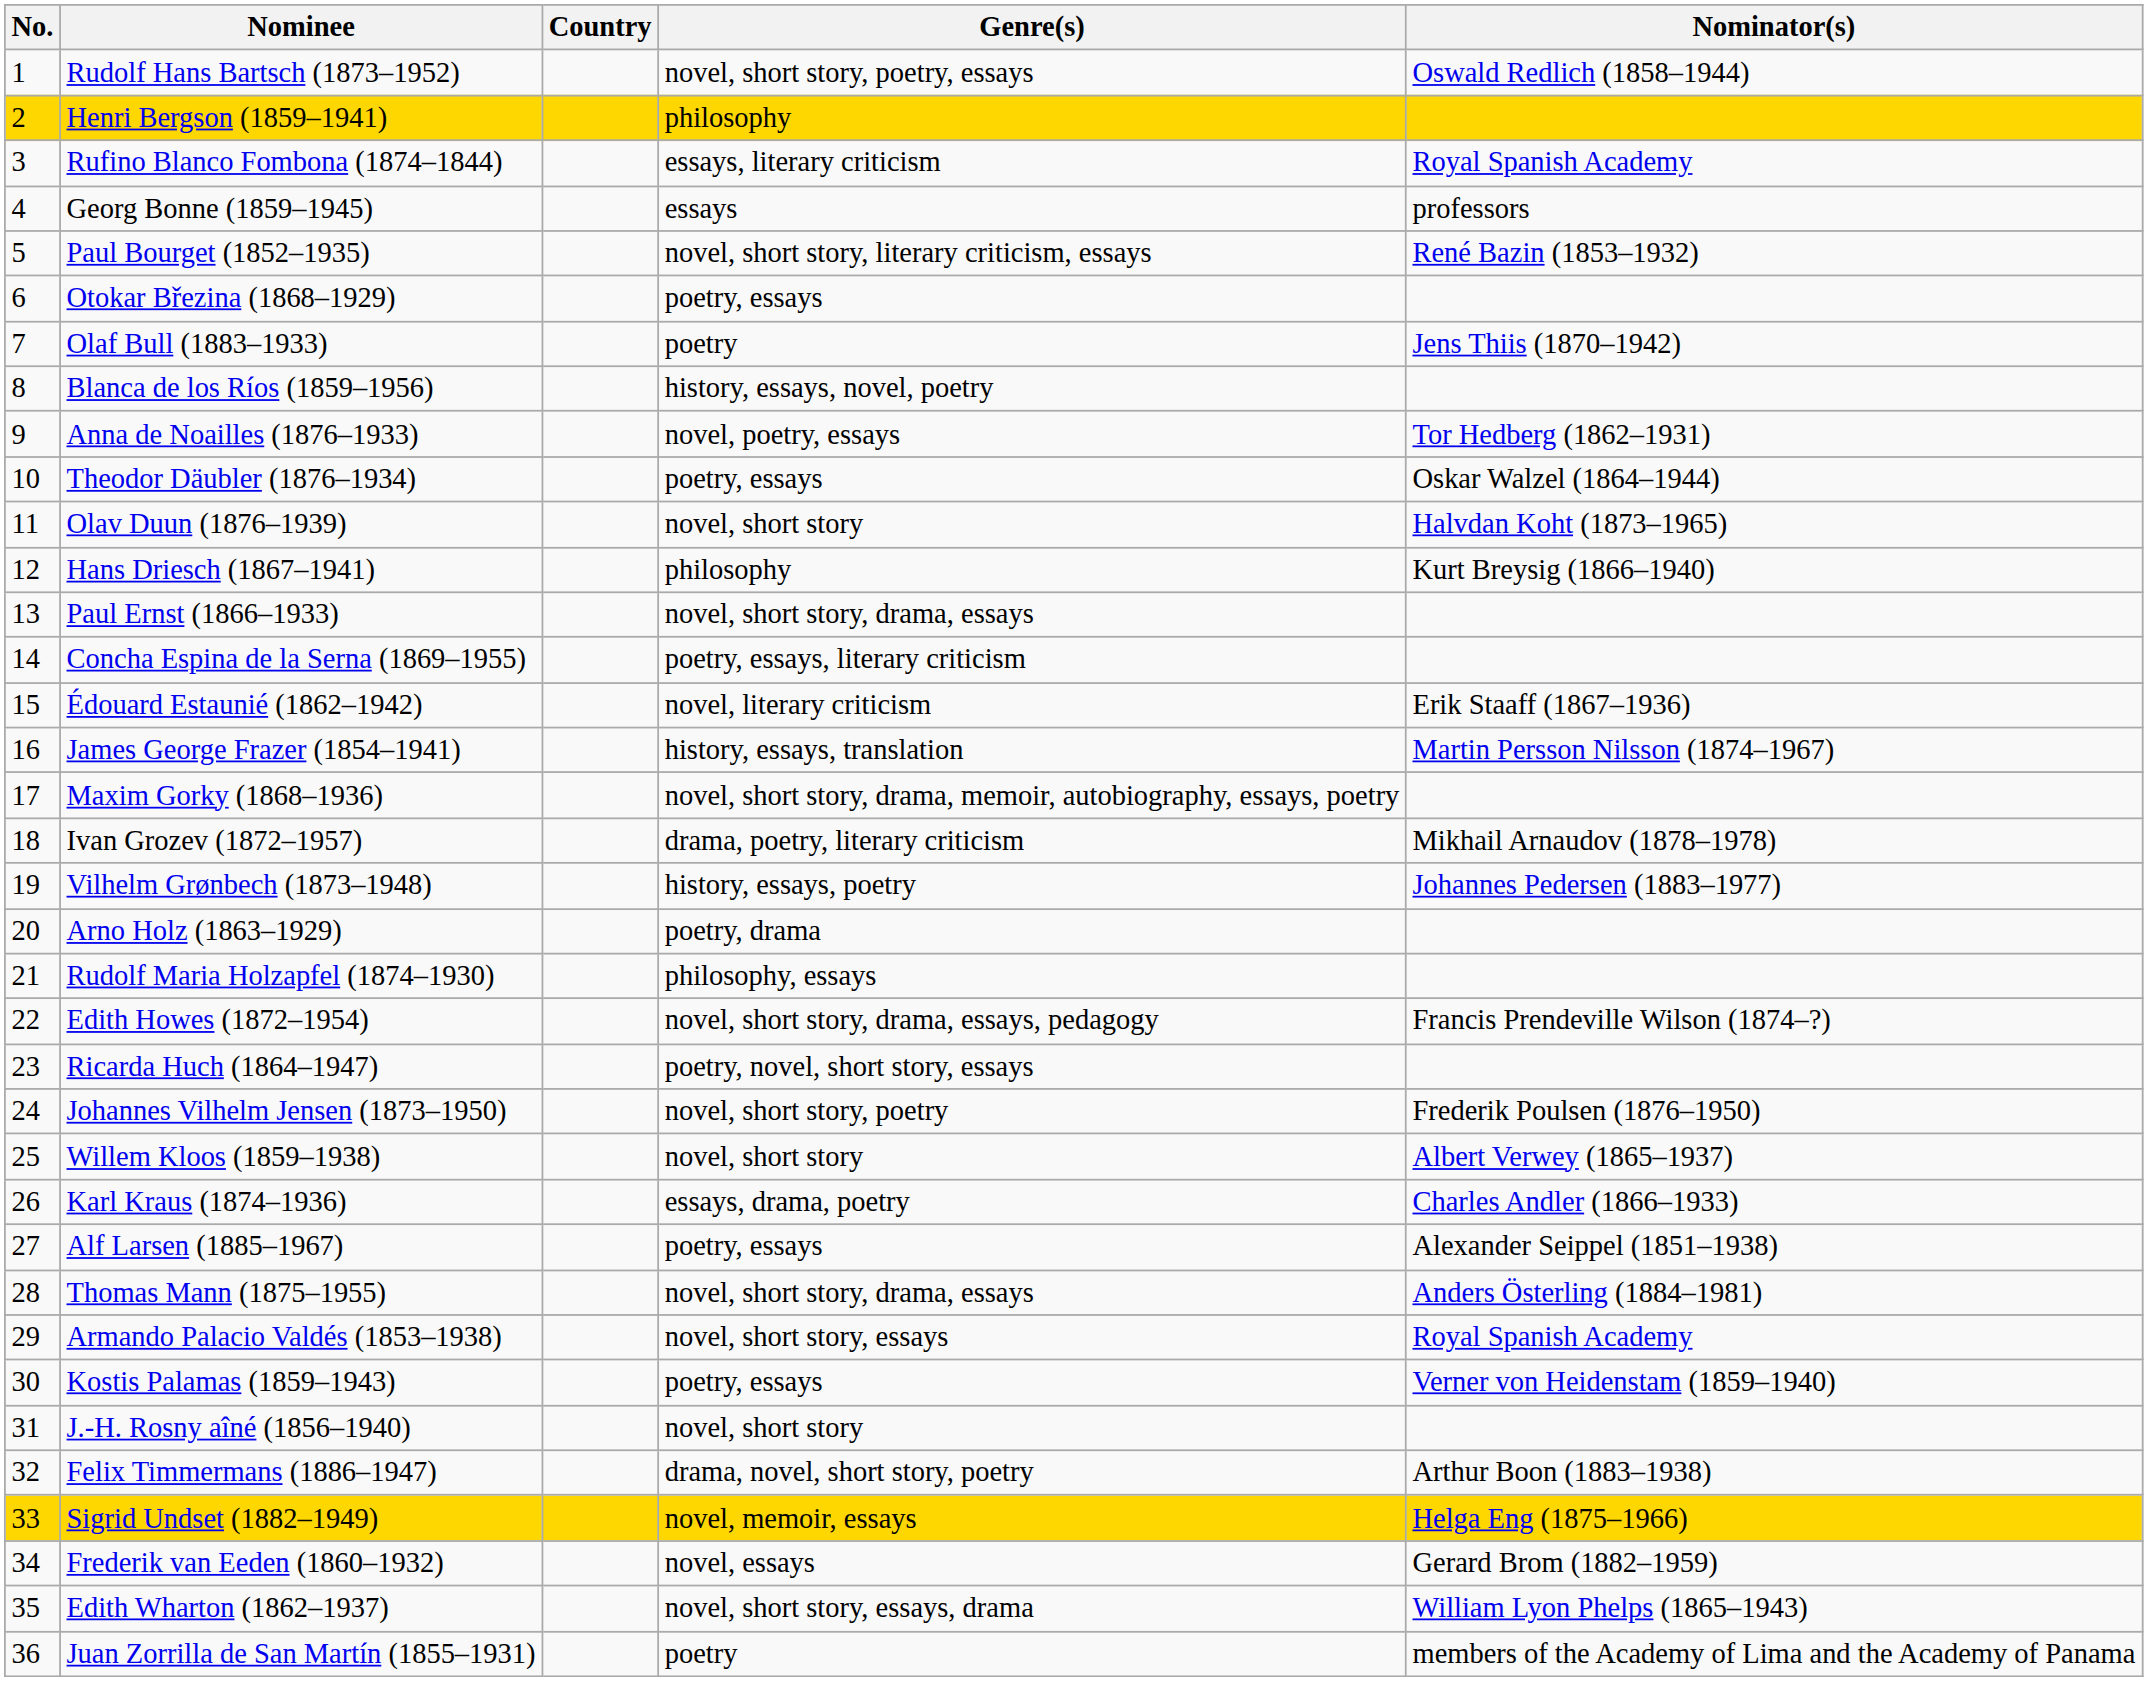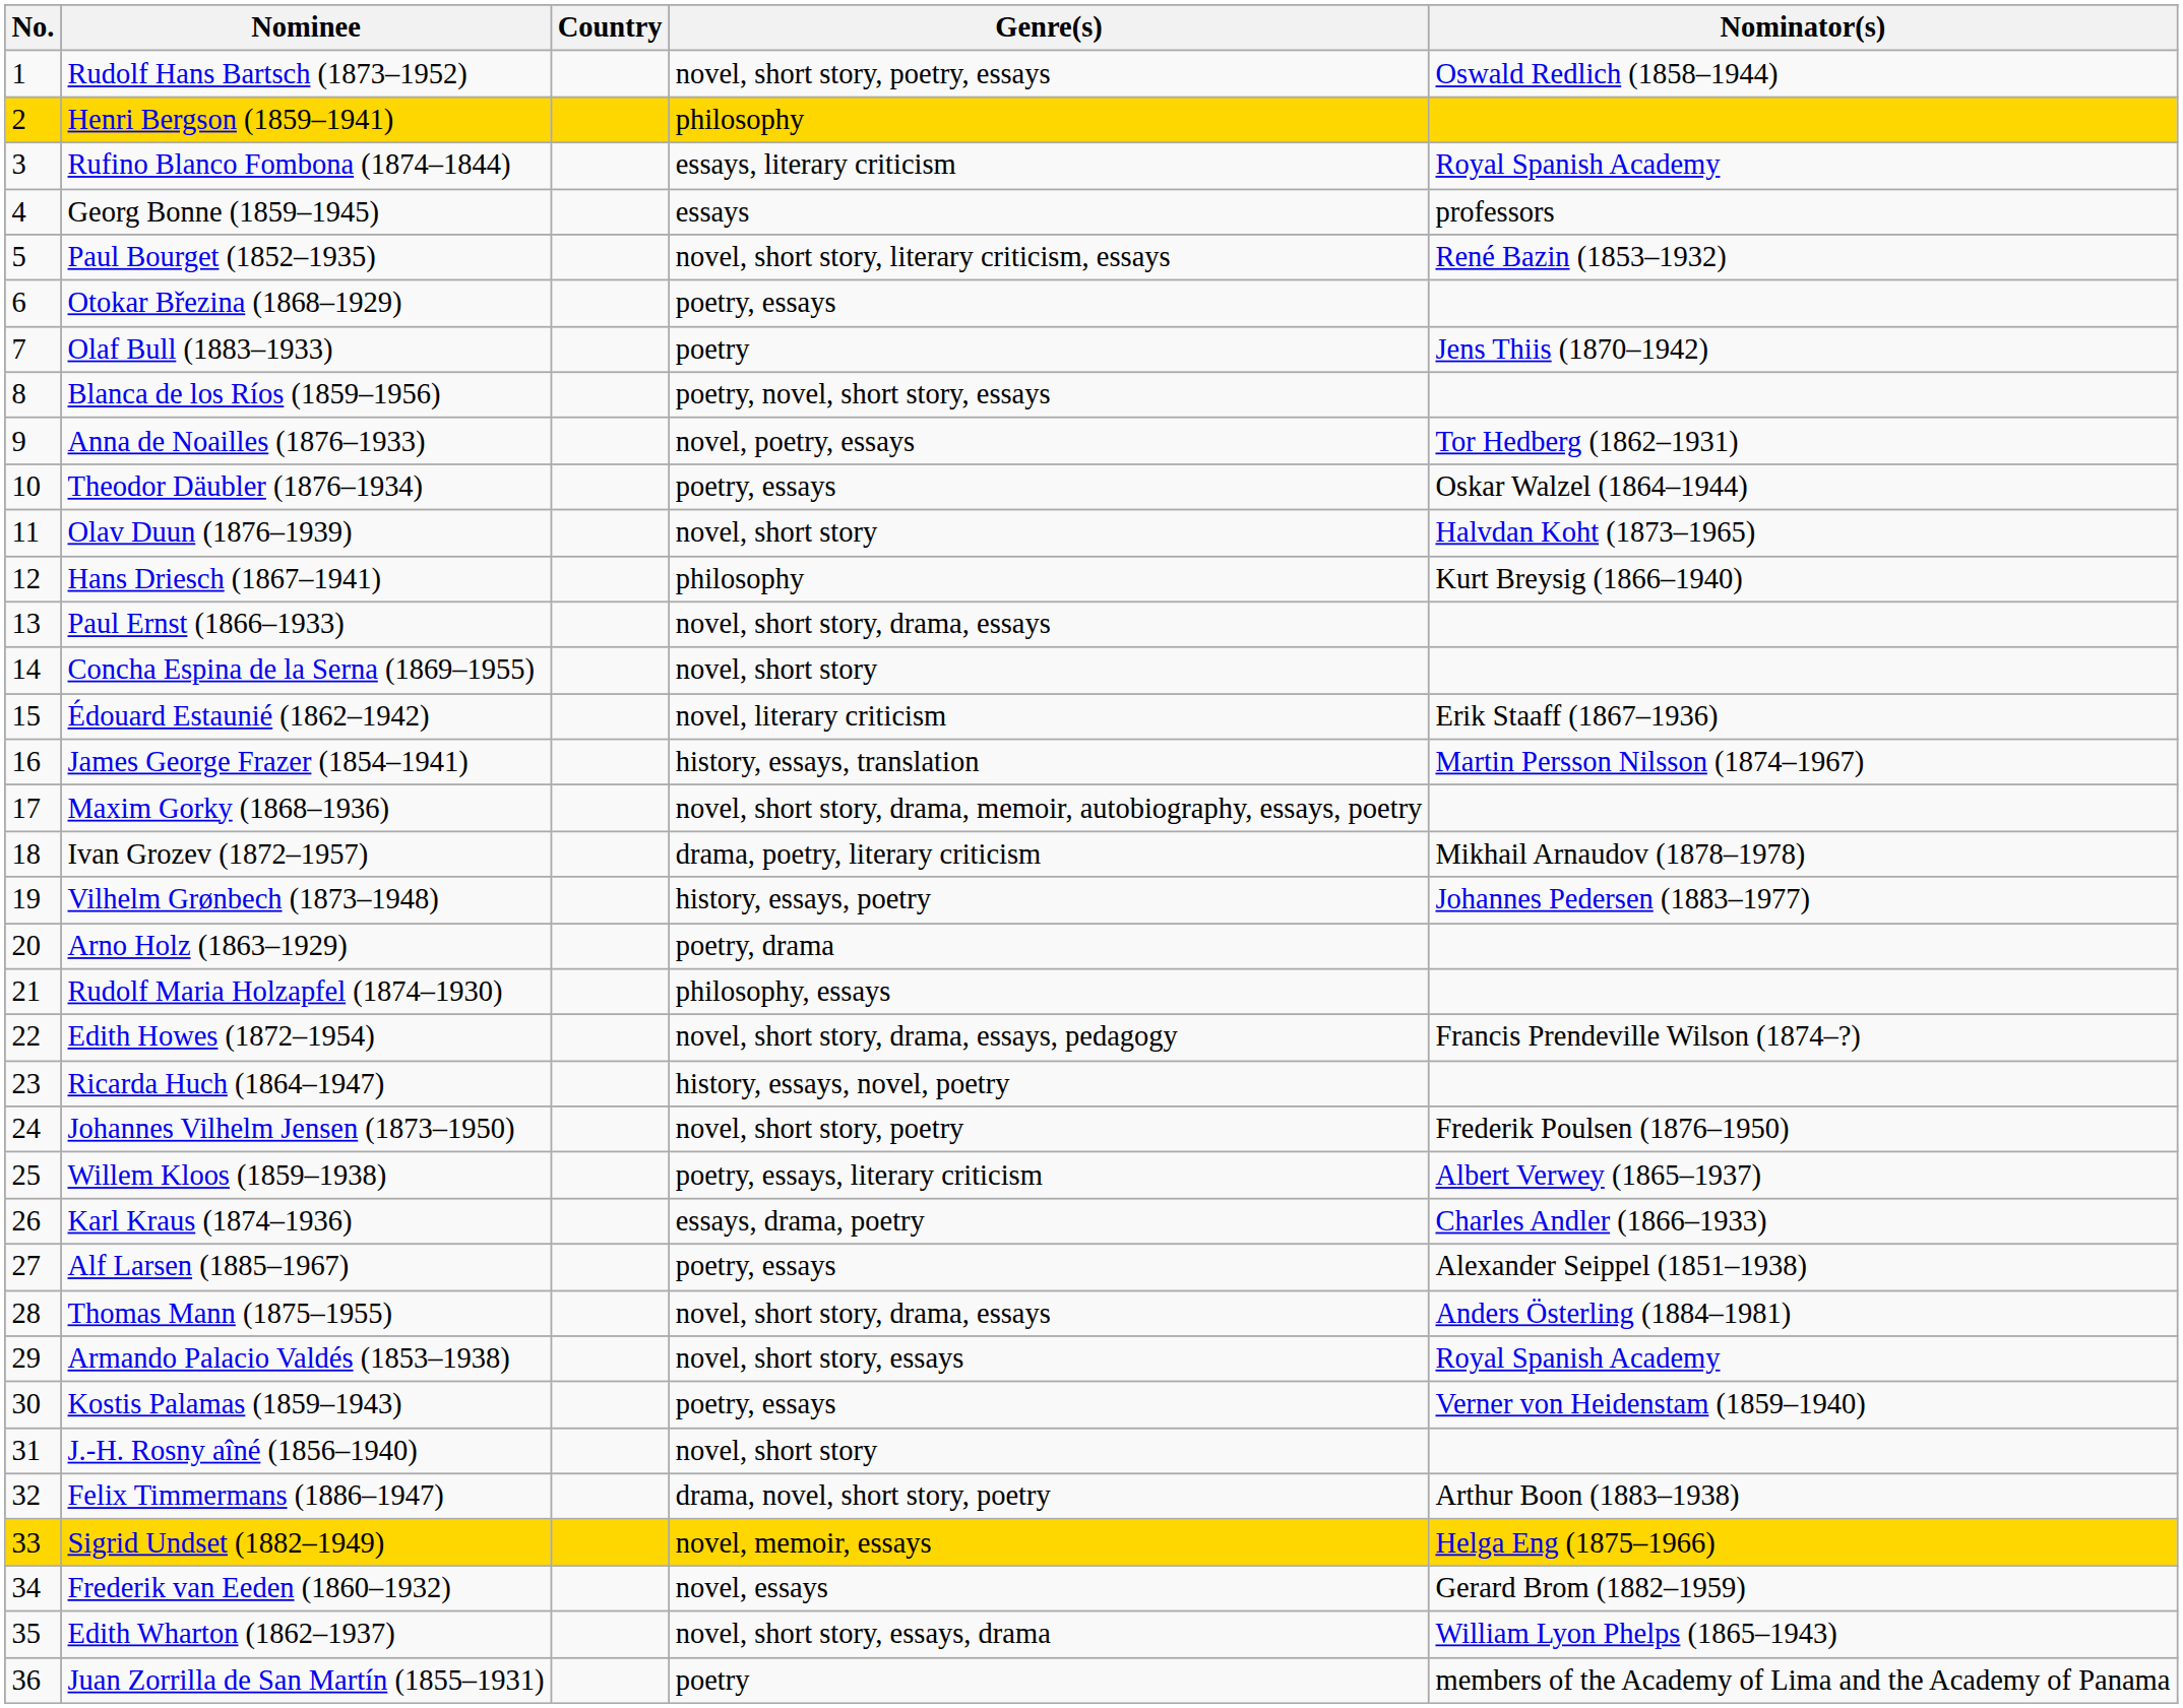 <table class="sortable wikitable mw-collapsible">
 <tr>
 <th scope="col">No.</th>
 <th scope="col">Nominee</th>
 <th scope="col">Country</th>
 <th scope="col">Genre(s)</th>
 <th scope="col">Nominator(s)</th>
 </tr>
 <tr>
 <td>1</td>
 <td><a href='#'>Rudolf Hans Bartsch</a> (1873–1952)</td>
 <td></td>
 <td>novel, short story, poetry, essays</td>
 <td><a href='#'>Oswald Redlich</a> (1858–1944)</td>
 </tr>
 <tr>
 <td style="background:gold;white-space:nowrap">2</td>
 <td style="background:gold;white-space:nowrap"><a href='#'>Henri Bergson</a> (1859–1941)</td>
 <td style="background:gold;white-space:nowrap"></td>
 <td style="background:gold;white-space:nowrap">philosophy</td>
 <td style="background:gold;white-space:nowrap"></td>
 </tr>
 <tr>
 <td>3</td>
 <td><a href='#'>Rufino Blanco Fombona</a> (1874–1844)</td>
 <td></td>
 <td>essays, literary criticism</td>
 <td><a href='#'>Royal Spanish Academy</a></td>
 </tr>
 <tr>
 <td>4</td>
 <td>Georg Bonne (1859–1945)</td>
 <td></td>
 <td>essays</td>
 <td>professors</td>
 </tr>
 <tr>
 <td>5</td>
 <td><a href='#'>Paul Bourget</a> (1852–1935)</td>
 <td></td>
 <td>novel, short story, literary criticism, essays</td>
 <td><a href='#'>René Bazin</a> (1853–1932)</td>
 </tr>
 <tr>
 <td>6</td>
 <td><a href='#'>Otokar Březina</a> (1868–1929)</td>
 <td></td>
 <td>poetry, essays</td>
 <td></td>
 </tr>
 <tr>
 <td>7</td>
 <td><a href='#'>Olaf Bull</a> (1883–1933)</td>
 <td></td>
 <td>poetry</td>
 <td><a href='#'>Jens Thiis</a> (1870–1942)</td>
 </tr>
 <tr>
 <td>8</td>
 <td><a href='#'>Blanca de los Ríos</a> (1859–1956)</td>
 <td></td>
-<td>history, essays, novel, poetry</td>
+<td>poetry, novel, short story, essays</td>
 <td></td>
 </tr>
 <tr>
 <td>9</td>
 <td><a href='#'>Anna de Noailles</a> (1876–1933)</td>
 <td></td>
 <td>novel, poetry, essays</td>
 <td><a href='#'>Tor Hedberg</a> (1862–1931)</td>
 </tr>
 <tr>
 <td>10</td>
 <td><a href='#'>Theodor Däubler</a> (1876–1934)</td>
 <td><br></td>
 <td>poetry, essays</td>
 <td>Oskar Walzel (1864–1944)</td>
 </tr>
 <tr>
 <td>11</td>
 <td><a href='#'>Olav Duun</a> (1876–1939)</td>
 <td></td>
 <td>novel, short story</td>
 <td><a href='#'>Halvdan Koht</a> (1873–1965)</td>
 </tr>
 <tr>
 <td>12</td>
 <td><a href='#'>Hans Driesch</a> (1867–1941)</td>
 <td></td>
 <td>philosophy</td>
 <td>Kurt Breysig (1866–1940)</td>
 </tr>
 <tr>
 <td>13</td>
 <td><a href='#'>Paul Ernst</a> (1866–1933)</td>
 <td></td>
 <td>novel, short story, drama, essays</td>
 <td></td>
 </tr>
 <tr>
 <td>14</td>
 <td><a href='#'>Concha Espina de la Serna</a> (1869–1955)</td>
 <td></td>
-<td>poetry, essays, literary criticism</td>
+<td>novel, short story</td>
 <td></td>
 </tr>
 <tr>
 <td>15</td>
 <td><a href='#'>Édouard Estaunié</a> (1862–1942)</td>
 <td></td>
 <td>novel, literary criticism</td>
 <td>Erik Staaff (1867–1936)</td>
 </tr>
 <tr>
 <td>16</td>
 <td><a href='#'>James George Frazer</a> (1854–1941)</td>
 <td></td>
 <td>history, essays, translation</td>
 <td><a href='#'>Martin Persson Nilsson</a> (1874–1967)</td>
 </tr>
 <tr>
 <td>17</td>
 <td><a href='#'>Maxim Gorky</a> (1868–1936)</td>
 <td></td>
 <td>novel, short story, drama, memoir, autobiography, essays, poetry</td>
 <td></td>
 </tr>
 <tr>
 <td>18</td>
 <td>Ivan Grozev (1872–1957)</td>
 <td></td>
 <td>drama, poetry, literary criticism</td>
 <td>Mikhail Arnaudov (1878–1978)</td>
 </tr>
 <tr>
 <td>19</td>
 <td><a href='#'>Vilhelm Grønbech</a> (1873–1948)</td>
 <td></td>
 <td>history, essays, poetry</td>
 <td><a href='#'>Johannes Pedersen</a> (1883–1977)</td>
 </tr>
 <tr>
 <td>20</td>
 <td><a href='#'>Arno Holz</a> (1863–1929)</td>
 <td></td>
 <td>poetry, drama</td>
 <td></td>
 </tr>
 <tr>
 <td>21</td>
 <td><a href='#'>Rudolf Maria Holzapfel</a> (1874–1930)</td>
 <td></td>
 <td>philosophy, essays</td>
 <td></td>
 </tr>
 <tr>
 <td>22</td>
 <td><a href='#'>Edith Howes</a> (1872–1954)</td>
 <td></td>
 <td>novel, short story, drama, essays, pedagogy</td>
 <td>Francis Prendeville Wilson (1874–?)</td>
 </tr>
 <tr>
 <td>23</td>
 <td><a href='#'>Ricarda Huch</a> (1864–1947)</td>
 <td></td>
-<td>poetry, novel, short story, essays</td>
+<td>history, essays, novel, poetry</td>
 <td></td>
 </tr>
 <tr>
 <td>24</td>
 <td><a href='#'>Johannes Vilhelm Jensen</a> (1873–1950)</td>
 <td></td>
 <td>novel, short story, poetry</td>
 <td>Frederik Poulsen (1876–1950)</td>
 </tr>
 <tr>
 <td>25</td>
 <td><a href='#'>Willem Kloos</a> (1859–1938)</td>
 <td></td>
-<td>novel, short story</td>
+<td>poetry, essays, literary criticism</td>
 <td><a href='#'>Albert Verwey</a> (1865–1937)</td>
 </tr>
 <tr>
 <td>26</td>
 <td><a href='#'>Karl Kraus</a> (1874–1936)</td>
 <td></td>
 <td>essays, drama, poetry</td>
 <td><a href='#'>Charles Andler</a> (1866–1933)</td>
 </tr>
 <tr>
 <td>27</td>
 <td><a href='#'>Alf Larsen</a> (1885–1967)</td>
 <td></td>
 <td>poetry, essays</td>
 <td>Alexander Seippel (1851–1938)</td>
 </tr>
 <tr>
 <td>28</td>
 <td><a href='#'>Thomas Mann</a> (1875–1955)</td>
 <td></td>
 <td>novel, short story, drama, essays</td>
 <td><a href='#'>Anders Österling</a> (1884–1981)</td>
 </tr>
 <tr>
 <td>29</td>
 <td><a href='#'>Armando Palacio Valdés</a> (1853–1938)</td>
 <td></td>
 <td>novel, short story, essays</td>
 <td><a href='#'>Royal Spanish Academy</a></td>
 </tr>
 <tr>
 <td>30</td>
 <td><a href='#'>Kostis Palamas</a> (1859–1943)</td>
 <td></td>
 <td>poetry, essays</td>
 <td> <a href='#'>Verner von Heidenstam</a> (1859–1940)</td>
 </tr>
 <tr>
 <td>31</td>
 <td><a href='#'>J.-H. Rosny aîné</a> (1856–1940)</td>
 <td></td>
 <td>novel, short story</td>
 <td></td>
 </tr>
 <tr>
 <td>32</td>
 <td><a href='#'>Felix Timmermans</a> (1886–1947)</td>
 <td></td>
 <td>drama, novel, short story, poetry</td>
 <td>Arthur Boon (1883–1938)</td>
 </tr>
 <tr>
 <td style="background:gold;white-space:nowrap">33</td>
 <td style="background:gold;white-space:nowrap"><a href='#'>Sigrid Undset</a> (1882–1949)</td>
 <td style="background:gold;white-space:nowrap"></td>
 <td style="background:gold;white-space:nowrap">novel, memoir, essays</td>
 <td style="background:gold;white-space:nowrap"><a href='#'>Helga Eng</a> (1875–1966)</td>
 </tr>
 <tr>
 <td>34</td>
 <td><a href='#'>Frederik van Eeden</a> (1860–1932)</td>
 <td></td>
 <td>novel, essays</td>
 <td>Gerard Brom (1882–1959)</td>
 </tr>
 <tr>
 <td>35</td>
 <td><a href='#'>Edith Wharton</a> (1862–1937)</td>
 <td></td>
 <td>novel, short story, essays, drama</td>
 <td><a href='#'>William Lyon Phelps</a> (1865–1943)</td>
 </tr>
 <tr>
 <td>36</td>
 <td><a href='#'>Juan Zorrilla de San Martín</a> (1855–1931)</td>
 <td></td>
 <td>poetry</td>
 <td>members of the Academy of Lima and the Academy of Panama</td>
 </tr>
 </table>
